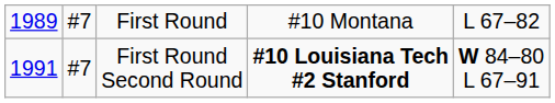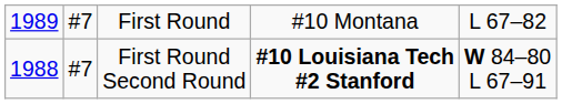 <table class="wikitable">
 <tr align="center">
 <td><a href='#'>1989</a></td>
 <td>#7</td>
 <td>First Round</td>
 <td>#10 Montana</td>
 <td>L 67–82</td>
 </tr>
 <tr align="center">
-<td><a href='#'>1991</a></td>
+<td><a href='#'>1988</a></td>
 <td>#7</td>
 <td>First Round<br>Second Round</td>
 <td><strong>#10 Louisiana Tech<br>#2 Stanford</strong></td>
 <td><strong>W</strong> 84–80<br> L 67–91</td>
 </tr>
 </table>
